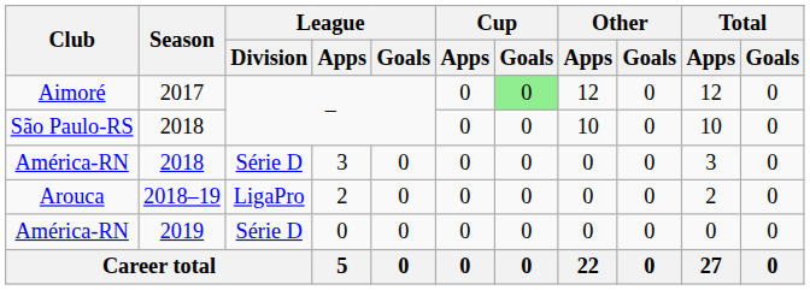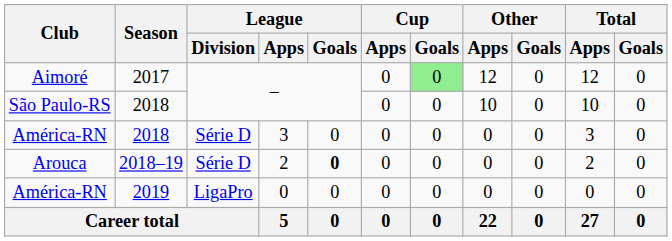 <table class="wikitable" style="text-align: center">
 <tr>
 <th rowspan="2">Club</th>
 <th rowspan="2">Season</th>
 <th colspan="3">League</th>
 <th colspan="2">Cup</th>
 <th colspan="2">Other</th>
 <th colspan="2">Total</th>
 </tr>
 <tr>
 <th>Division</th>
 <th>Apps</th>
 <th>Goals</th>
 <th>Apps</th>
 <th>Goals</th>
 <th>Apps</th>
 <th>Goals</th>
 <th>Apps</th>
 <th>Goals</th>
 </tr>
 <tr>
 <td><a href='#'>Aimoré</a></td>
 <td>2017</td>
 <td colspan="3" rowspan="2">–</td>
 <td>0</td>
 <td style="background: lightgreen;">0</td>
 <td>12</td>
 <td>0</td>
 <td>12</td>
 <td>0</td>
 </tr>
 <tr>
 <td><a href='#'>São Paulo-RS</a></td>
 <td>2018</td>
 <td>0</td>
 <td>0</td>
 <td>10</td>
 <td>0</td>
 <td>10</td>
 <td>0</td>
 </tr>
 <tr>
 <td><a href='#'>América-RN</a></td>
 <td><a href='#'>2018</a></td>
 <td><a href='#'>Série D</a></td>
 <td>3</td>
 <td>0</td>
 <td>0</td>
 <td>0</td>
 <td>0</td>
 <td>0</td>
 <td>3</td>
 <td>0</td>
 </tr>
 <tr>
 <td><a href='#'>Arouca</a></td>
 <td><a href='#'>2018–19</a></td>
-<td><a href='#'>LigaPro</a></td>
+<td><a href='#'>Série D</a></td>
 <td>2</td>
-<td>0</td>
+<td><strong>0</strong></td>
 <td>0</td>
 <td>0</td>
 <td>0</td>
 <td>0</td>
 <td>2</td>
 <td>0</td>
 </tr>
 <tr>
 <td><a href='#'>América-RN</a></td>
 <td><a href='#'>2019</a></td>
-<td><a href='#'>Série D</a></td>
+<td><a href='#'>LigaPro</a></td>
 <td>0</td>
 <td>0</td>
 <td>0</td>
 <td>0</td>
 <td>0</td>
 <td>0</td>
 <td>0</td>
 <td>0</td>
 </tr>
 <tr>
 <th colspan="3"><strong>Career total</strong></th>
 <th>5</th>
 <th>0</th>
 <th>0</th>
 <th>0</th>
 <th>22</th>
 <th>0</th>
 <th>27</th>
 <th>0</th>
 </tr>
 </table>
